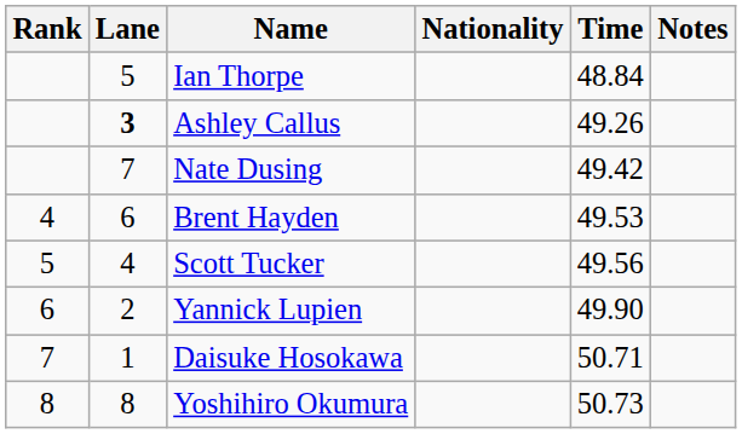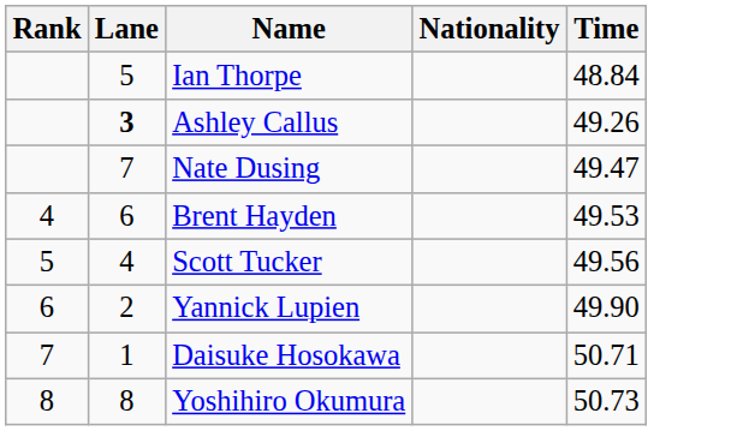 <table class="wikitable sortable" style="text-align:center">
 <tr>
 <th>Rank</th>
 <th>Lane</th>
 <th>Name</th>
 <th>Nationality</th>
 <th>Time</th>
-<th>Notes</th>
 </tr>
 <tr>
 <td></td>
 <td>5</td>
 <td align=left><a href='#'>Ian Thorpe</a></td>
 <td align=left></td>
 <td>48.84</td>
-<td></td>
 </tr>
 <tr>
 <td></td>
 <td><strong>3</strong></td>
 <td align=left><a href='#'>Ashley Callus</a></td>
 <td align=left></td>
 <td>49.26</td>
-<td></td>
 </tr>
 <tr>
 <td></td>
 <td>7</td>
 <td align=left><a href='#'>Nate Dusing</a></td>
 <td align=left></td>
-<td>49.42</td>
-<td></td>
+<td>49.47</td>
 </tr>
 <tr>
 <td>4</td>
 <td>6</td>
 <td align=left><a href='#'>Brent Hayden</a></td>
 <td align=left></td>
 <td>49.53</td>
-<td></td>
 </tr>
 <tr>
 <td>5</td>
 <td>4</td>
 <td align=left><a href='#'>Scott Tucker</a></td>
 <td align=left></td>
 <td>49.56</td>
-<td></td>
 </tr>
 <tr>
 <td>6</td>
 <td>2</td>
 <td align=left><a href='#'>Yannick Lupien</a></td>
 <td align=left></td>
 <td>49.90</td>
-<td></td>
 </tr>
 <tr>
 <td>7</td>
 <td>1</td>
 <td align=left><a href='#'>Daisuke Hosokawa</a></td>
 <td align=left></td>
 <td>50.71</td>
-<td></td>
 </tr>
 <tr>
 <td>8</td>
 <td>8</td>
 <td align=left><a href='#'>Yoshihiro Okumura</a></td>
 <td align=left></td>
 <td>50.73</td>
-<td></td>
 </tr>
 </table>
